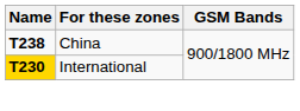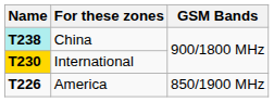 <table class="wikitable">
 <tr>
 <th>Name</th>
 <th>For these zones</th>
 <th>GSM Bands</th>
 </tr>
 <tr>
-<td><strong>T238</strong></td>
+<td style="background: paleturquoise;"><strong>T238</strong></td>
 <td>China</td>
 <td rowspan="2">900/1800 MHz</td>
 </tr>
 <tr>
 <td style="background: gold;"><strong>T230</strong></td>
 <td>International</td>
 </tr>
+<tr>
+<td><strong>T226</strong></td>
+<td>America</td>
+<td>850/1900 MHz</td>
+</tr>
 </table>
